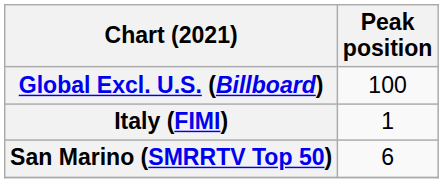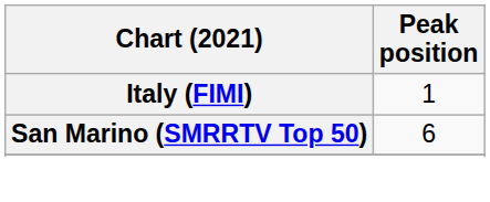 <table class="wikitable plainrowheaders sortable" style="text-align:center;">
 <tr>
 <th>Chart (2021)</th>
 <th>Peak<br>position</th>
-</tr>
-<tr>
-<th scope="row"><a href='#'>Global Excl. U.S.</a> (<em><a href='#'>Billboard</a></em>)</th>
-<td>100</td>
 </tr>
 <tr>
 <th scope="row">Italy (<a href='#'>FIMI</a>)</th>
 <td>1</td>
 </tr>
 <tr>
 <th scope="row">San Marino (<a href='#'>SMRRTV Top 50</a>)</th>
 <td>6</td>
 </tr>
 <tr>
 </tr>
 <tr>
 </tr>
 </table>
